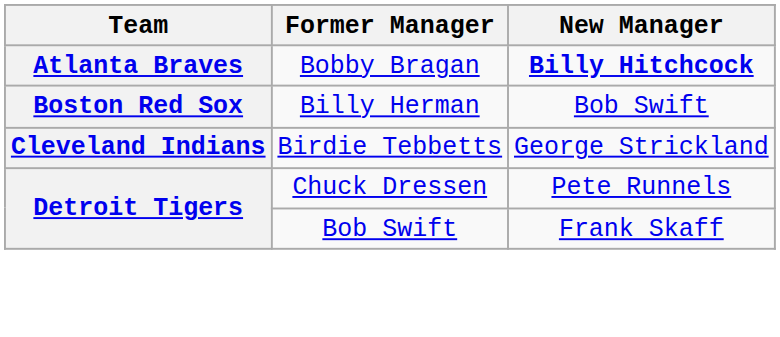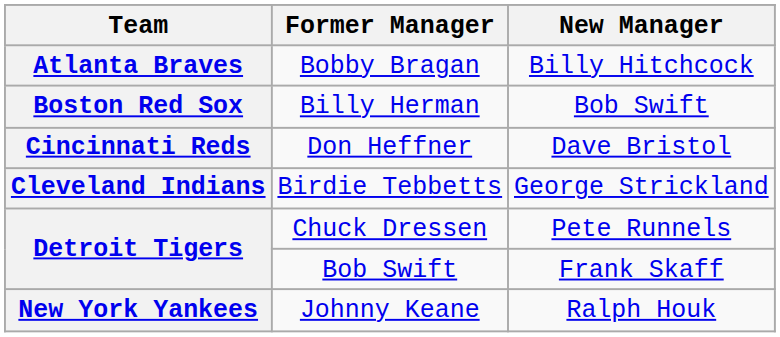 <table class="wikitable plainrowheaders" style="text-align:center;">
 <tr>
 <th>Team</th>
 <th>Former Manager</th>
 <th>New Manager</th>
 </tr>
 <tr>
 <th scope="row" style="text-align:center;"><a href='#'>Atlanta Braves</a></th>
 <td><a href='#'>Bobby Bragan</a></td>
-<td><strong><a href='#'>Billy Hitchcock</a></strong></td>
+<td><a href='#'>Billy Hitchcock</a></td>
 </tr>
 <tr>
 <th scope="row" style="text-align:center;"><a href='#'>Boston Red Sox</a></th>
 <td><a href='#'>Billy Herman</a></td>
 <td><a href='#'>Bob Swift</a></td>
+</tr>
+<tr>
+<th scope="row" style="text-align:center;"><a href='#'>Cincinnati Reds</a></th>
+<td><a href='#'>Don Heffner</a></td>
+<td><a href='#'>Dave Bristol</a></td>
 </tr>
 <tr>
 <th scope="row" style="text-align:center;"><a href='#'>Cleveland Indians</a></th>
 <td><a href='#'>Birdie Tebbetts</a></td>
 <td><a href='#'>George Strickland</a></td>
 </tr>
 <tr>
 <th rowspan="2" scope="row" style="text-align:center;"><a href='#'>Detroit Tigers</a></th>
 <td><a href='#'>Chuck Dressen</a></td>
 <td><a href='#'>Pete Runnels</a></td>
 </tr>
 <tr>
 <td><a href='#'>Bob Swift</a></td>
 <td><a href='#'>Frank Skaff</a></td>
 </tr>
+<tr>
+<th scope="row" style="text-align:center;"><a href='#'>New York Yankees</a></th>
+<td><a href='#'>Johnny Keane</a></td>
+<td><a href='#'>Ralph Houk</a></td>
+</tr>
 </table>
